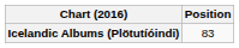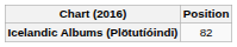 <table class="wikitable plainrowheaders" style="text-align:center;">
 <tr>
 <th scope="col">Chart (2016)</th>
 <th scope="col">Position</th>
 </tr>
 <tr>
 <th scope="row">Icelandic Albums (Plötutíóindi)</th>
-<td>83</td>
+<td>82</td>
 </tr>
 </table>
